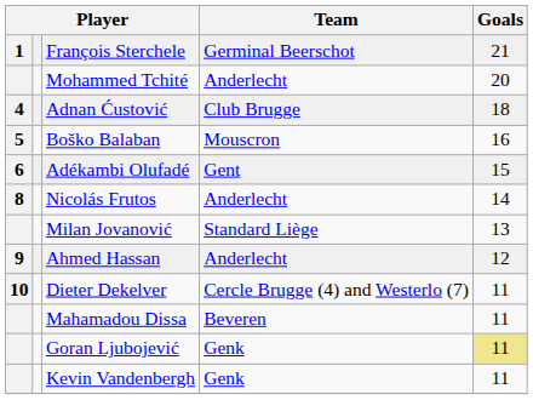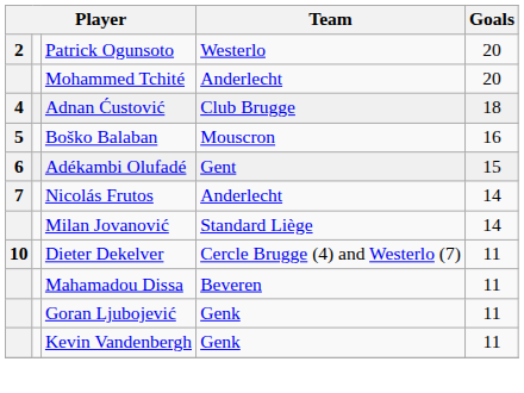 <table class="wikitable">
 <tr>
 <th colspan=3>Player</th>
 <th>Team</th>
 <th>Goals</th>
 </tr>
-<tr style="background:#F0F0F0;">
-<th>1</th>
+<tr>
+<th>2</th>
 <td></td>
-<td><a href='#'>François Sterchele</a></td>
-<td><a href='#'>Germinal Beerschot</a></td>
-<td align="center">21</td>
+<td><a href='#'>Patrick Ogunsoto</a></td>
+<td><a href='#'>Westerlo</a></td>
+<td align="center">20</td>
 </tr>
 <tr>
 <th></th>
 <td></td>
 <td><a href='#'>Mohammed Tchité</a></td>
 <td><a href='#'>Anderlecht</a></td>
 <td align="center">20</td>
 </tr>
 <tr style="background:#F0F0F0;">
 <th>4</th>
 <td></td>
 <td><a href='#'>Adnan Ćustović</a></td>
 <td><a href='#'>Club Brugge</a></td>
 <td align="center">18</td>
 </tr>
 <tr>
 <th>5</th>
 <td></td>
 <td><a href='#'>Boško Balaban</a></td>
 <td><a href='#'>Mouscron</a></td>
 <td align="center">16</td>
 </tr>
 <tr style="background:#F0F0F0;">
 <th>6</th>
 <td></td>
 <td><a href='#'>Adékambi Olufadé</a></td>
 <td><a href='#'>Gent</a></td>
 <td align="center">15</td>
 </tr>
 <tr>
-<th>8</th>
+<th>7</th>
 <td></td>
 <td><a href='#'>Nicolás Frutos</a></td>
 <td><a href='#'>Anderlecht</a></td>
 <td align="center">14</td>
 </tr>
 <tr>
 <th></th>
 <td></td>
 <td><a href='#'>Milan Jovanović</a></td>
 <td><a href='#'>Standard Liège</a></td>
-<td align="center">13</td>
-</tr>
-<tr style="background:#F0F0F0;">
-<th>9</th>
-<td></td>
-<td><a href='#'>Ahmed Hassan</a></td>
-<td><a href='#'>Anderlecht</a></td>
-<td align="center">12</td>
+<td align="center">14</td>
 </tr>
 <tr>
 <th>10</th>
 <td></td>
 <td><a href='#'>Dieter Dekelver</a></td>
 <td><a href='#'>Cercle Brugge</a> (4) and <a href='#'>Westerlo</a> (7)</td>
 <td align="center">11</td>
 </tr>
 <tr>
 <th></th>
 <td></td>
 <td><a href='#'>Mahamadou Dissa</a></td>
 <td><a href='#'>Beveren</a></td>
 <td align="center">11</td>
 </tr>
 <tr>
 <th></th>
 <td></td>
 <td><a href='#'>Goran Ljubojević</a></td>
 <td><a href='#'>Genk</a></td>
-<td align="center" style="background: khaki;">11</td>
+<td align="center">11</td>
 </tr>
 <tr>
 <th></th>
 <td></td>
 <td><a href='#'>Kevin Vandenbergh</a></td>
 <td><a href='#'>Genk</a></td>
 <td align="center">11</td>
 </tr>
 <tr>
 </tr>
 </table>
